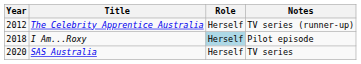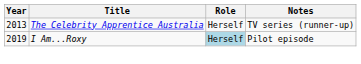 <table class="wikitable sortable">
 <tr>
 <th>Year</th>
 <th>Title</th>
 <th>Role</th>
 <th class="unsortable">Notes</th>
 </tr>
 <tr>
-<td>2012</td>
+<td>2013</td>
 <td><em><a href='#'>The Celebrity Apprentice Australia</a></em></td>
 <td>Herself</td>
 <td>TV series (runner-up)</td>
 </tr>
 <tr>
-<td>2018</td>
+<td>2019</td>
 <td><em>I Am...Roxy</em></td>
 <td style="background: lightblue;">Herself</td>
 <td>Pilot episode</td>
 </tr>
-<tr>
-<td>2020</td>
-<td><em><a href='#'>SAS Australia</a></em></td>
-<td>Herself</td>
-<td>TV series</td>
-</tr>
 </table>
